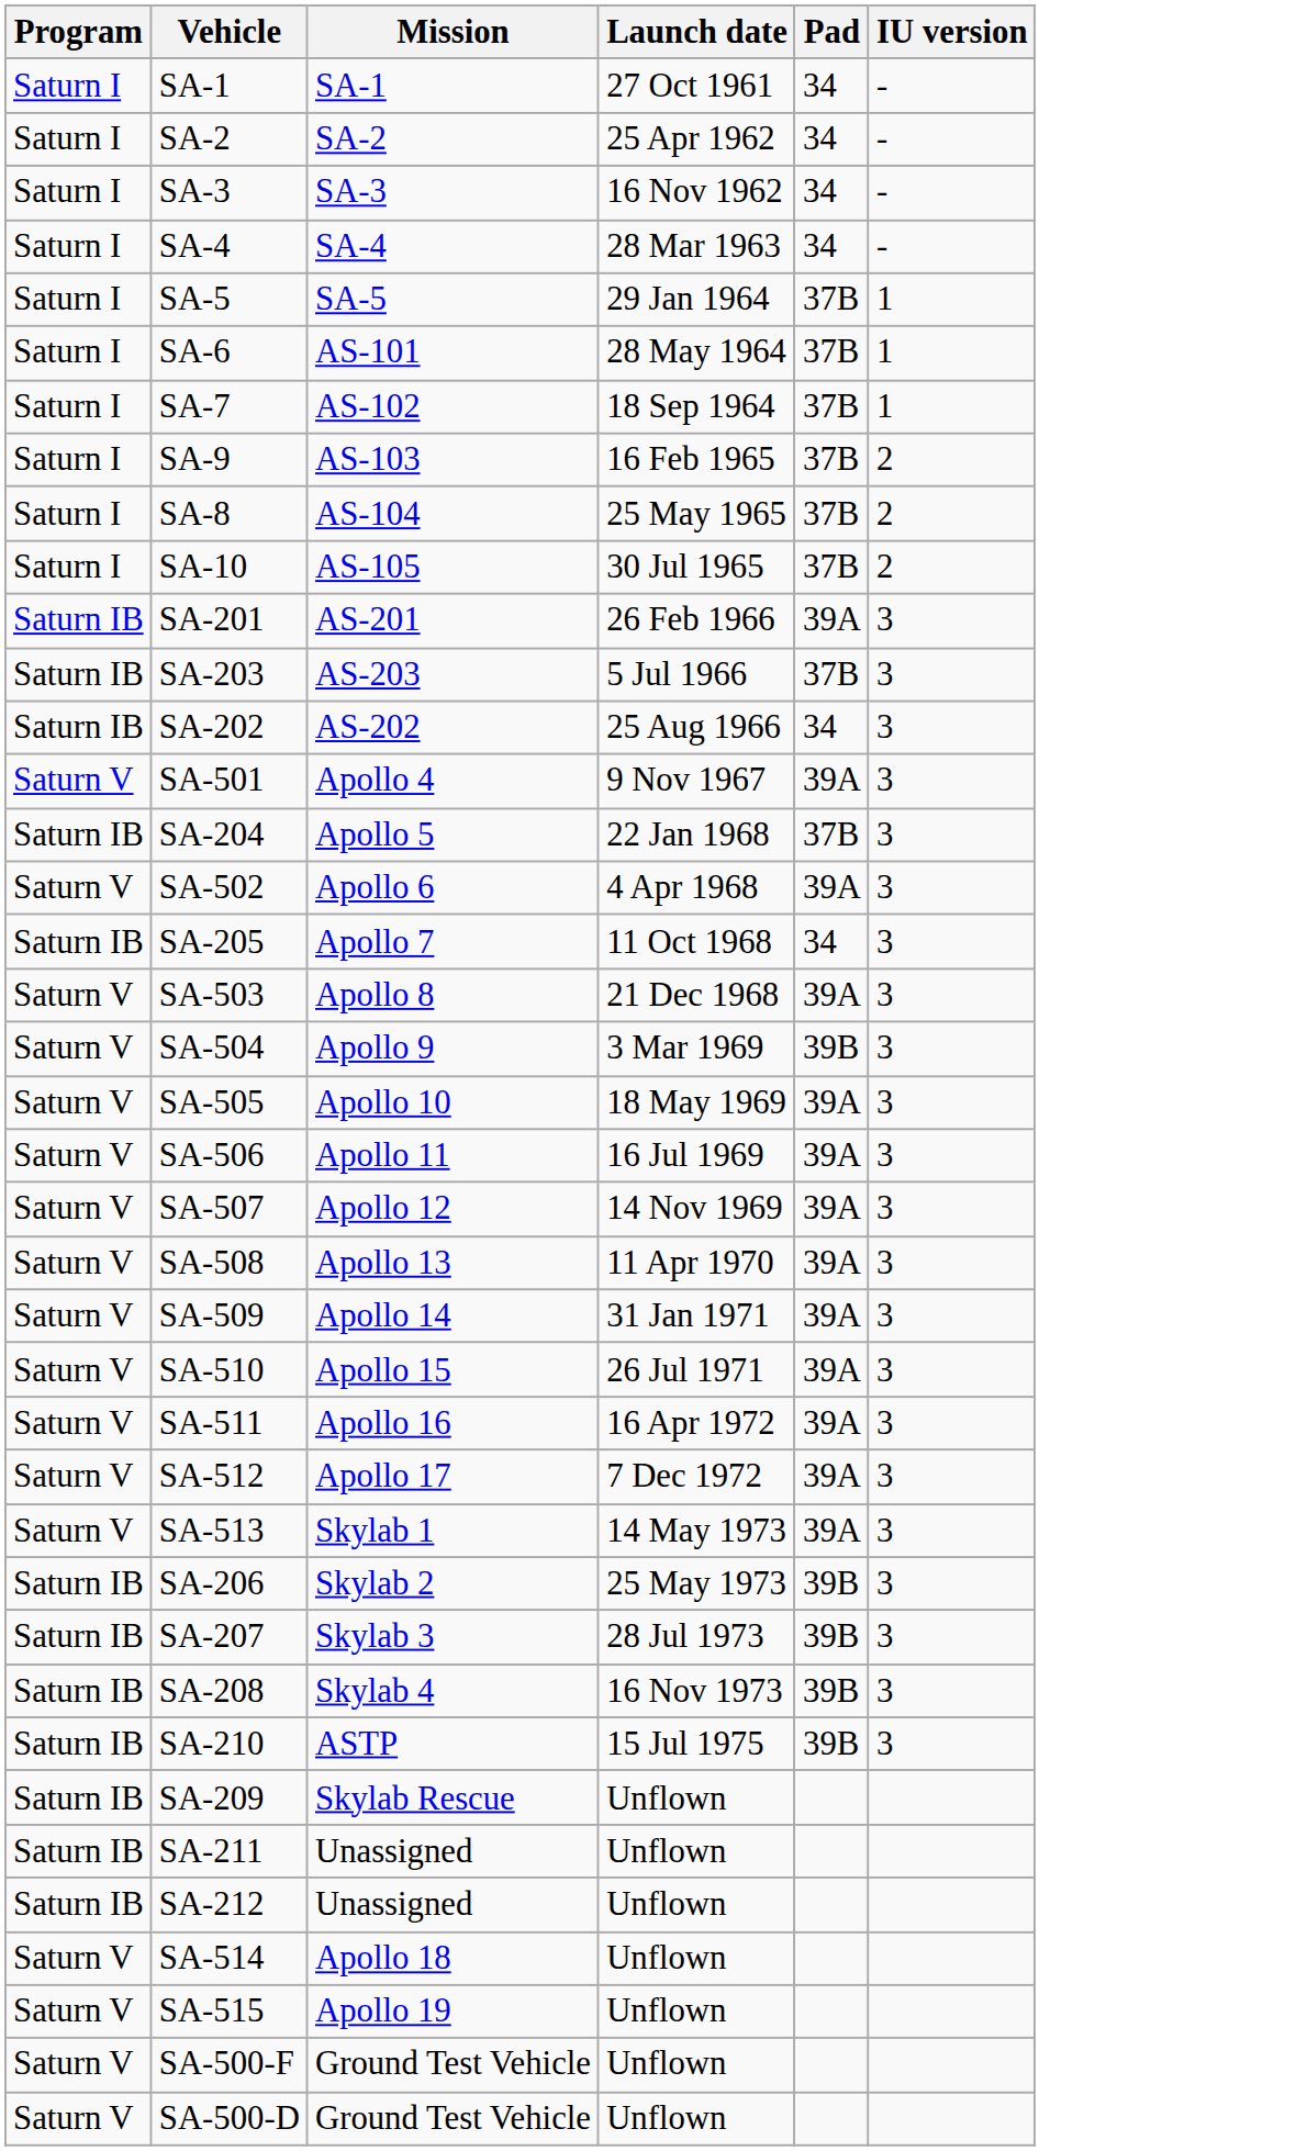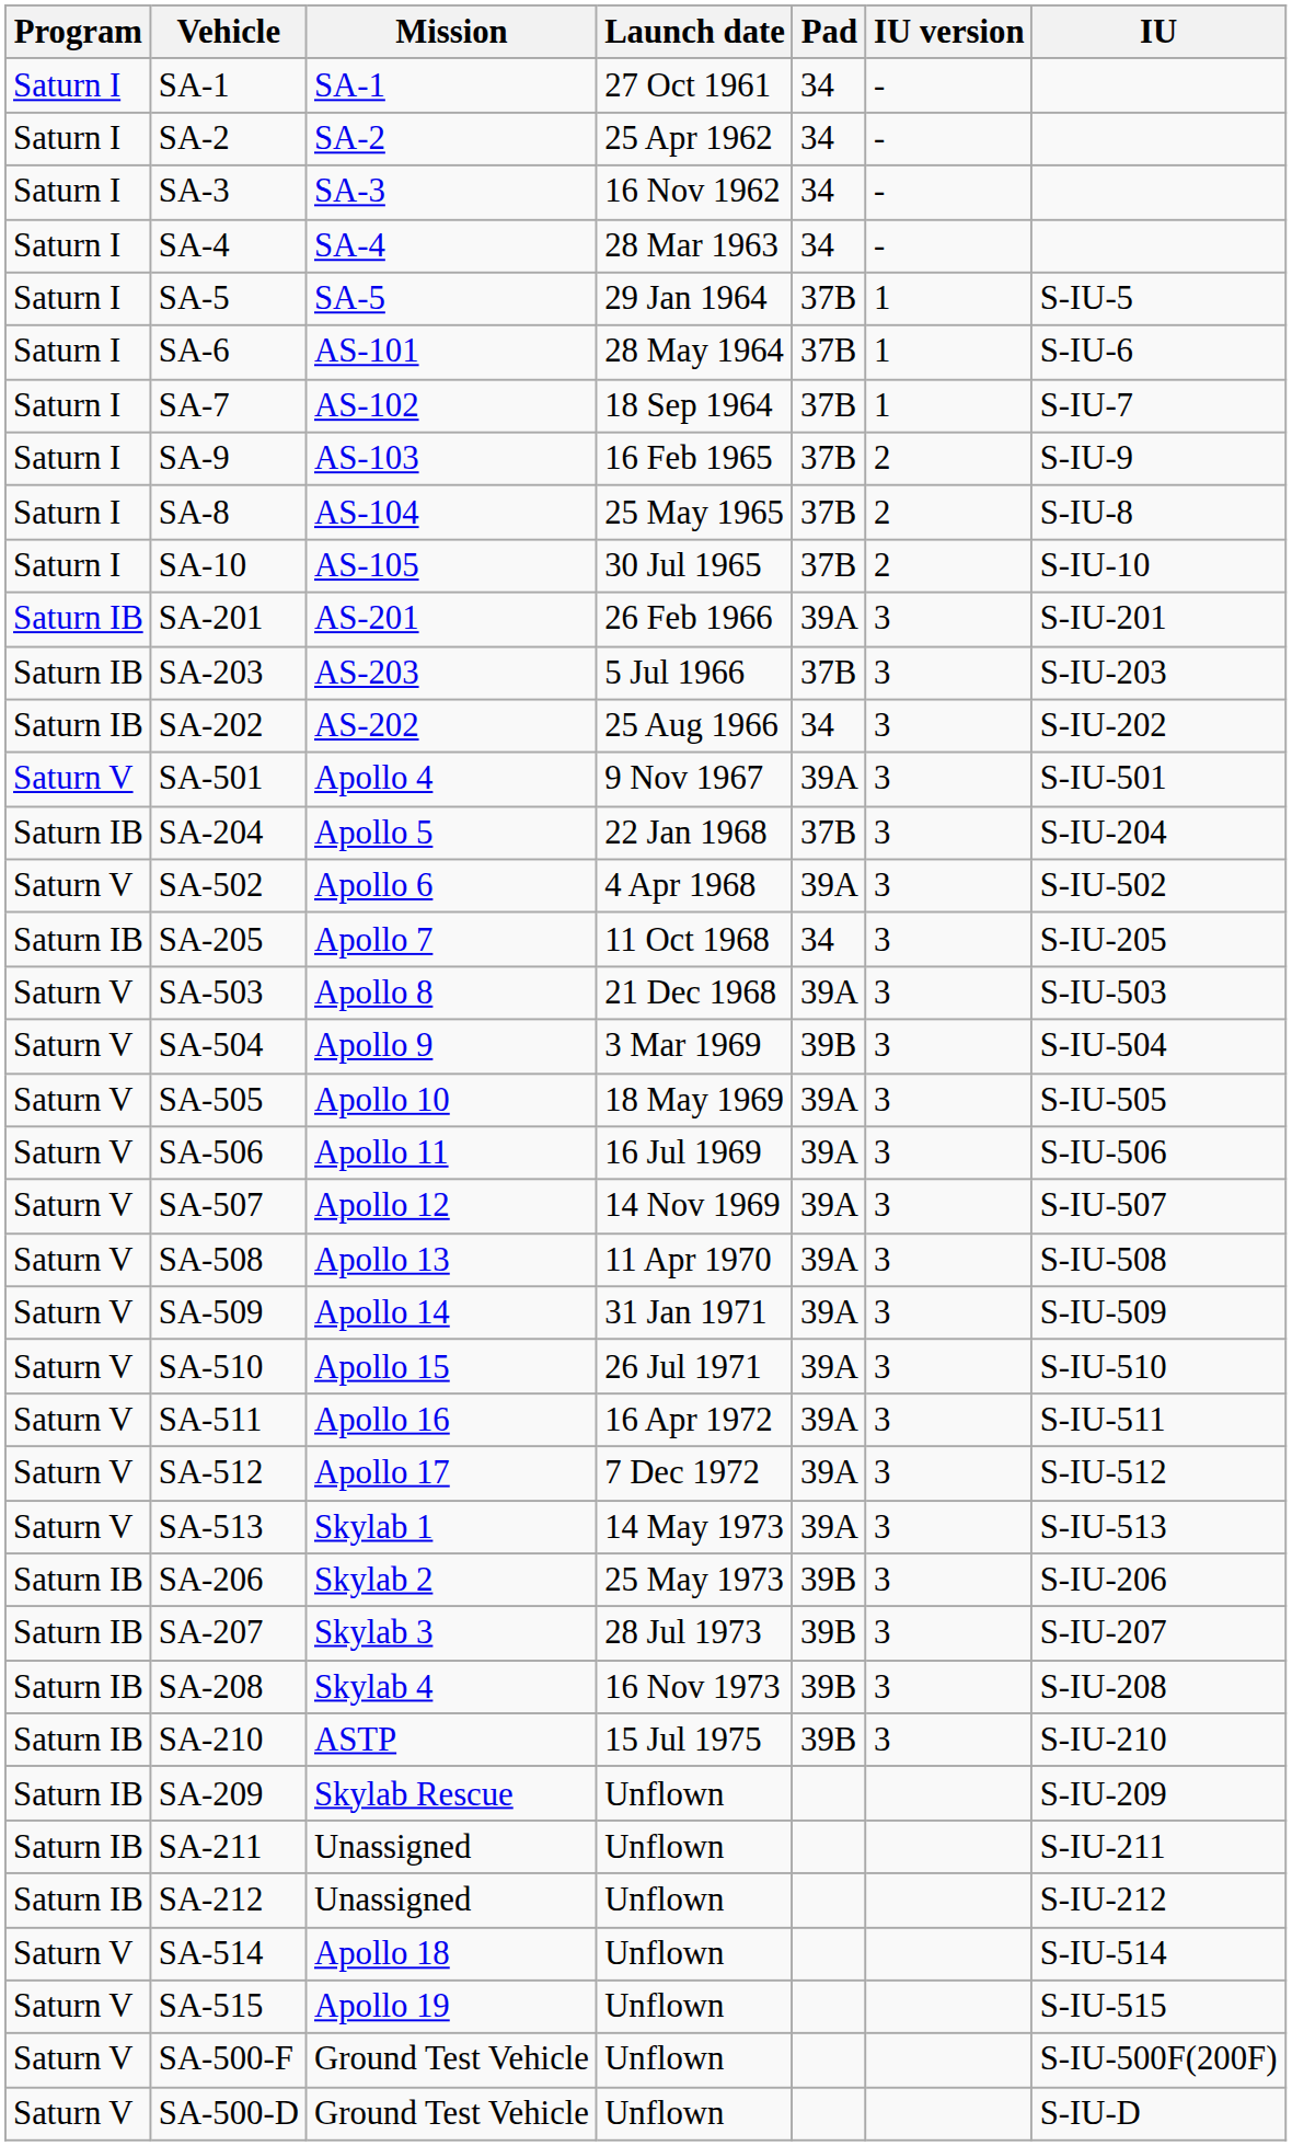 <table class="wikitable">
 <tr>
 <th>Program</th>
 <th>Vehicle</th>
 <th>Mission</th>
 <th>Launch date</th>
 <th>Pad</th>
 <th>IU version</th>
+<th>IU</th>
 </tr>
 <tr>
 <td><a href='#'>Saturn I</a></td>
 <td>SA-1</td>
 <td><a href='#'>SA-1</a></td>
 <td>27 Oct 1961</td>
 <td>34</td>
 <td>-</td>
+<td></td>
 </tr>
 <tr>
 <td>Saturn I</td>
 <td>SA-2</td>
 <td><a href='#'>SA-2</a></td>
 <td>25 Apr 1962</td>
 <td>34</td>
 <td>-</td>
+<td></td>
 </tr>
 <tr>
 <td>Saturn I</td>
 <td>SA-3</td>
 <td><a href='#'>SA-3</a></td>
 <td>16 Nov 1962</td>
 <td>34</td>
 <td>-</td>
+<td></td>
 </tr>
 <tr>
 <td>Saturn I</td>
 <td>SA-4</td>
 <td><a href='#'>SA-4</a></td>
 <td>28 Mar 1963</td>
 <td>34</td>
 <td>-</td>
+<td></td>
 </tr>
 <tr>
 <td>Saturn I</td>
 <td>SA-5</td>
 <td><a href='#'>SA-5</a></td>
 <td>29 Jan 1964</td>
 <td>37B</td>
 <td>1</td>
+<td>S-IU-5</td>
 </tr>
 <tr>
 <td>Saturn I</td>
 <td>SA-6</td>
 <td><a href='#'>AS-101</a></td>
 <td>28 May 1964</td>
 <td>37B</td>
 <td>1</td>
+<td>S-IU-6</td>
 </tr>
 <tr>
 <td>Saturn I</td>
 <td>SA-7</td>
 <td><a href='#'>AS-102</a></td>
 <td>18 Sep 1964</td>
 <td>37B</td>
 <td>1</td>
+<td>S-IU-7</td>
 </tr>
 <tr>
 <td>Saturn I</td>
 <td>SA-9</td>
 <td><a href='#'>AS-103</a></td>
 <td>16 Feb 1965</td>
 <td>37B</td>
 <td>2</td>
+<td>S-IU-9</td>
 </tr>
 <tr>
 <td>Saturn I</td>
 <td>SA-8</td>
 <td><a href='#'>AS-104</a></td>
 <td>25 May 1965</td>
 <td>37B</td>
 <td>2</td>
+<td>S-IU-8</td>
 </tr>
 <tr>
 <td>Saturn I</td>
 <td>SA-10</td>
 <td><a href='#'>AS-105</a></td>
 <td>30 Jul 1965</td>
 <td>37B</td>
 <td>2</td>
+<td>S-IU-10</td>
 </tr>
 <tr>
 <td><a href='#'>Saturn IB</a></td>
 <td>SA-201</td>
 <td><a href='#'>AS-201</a></td>
 <td>26 Feb 1966</td>
 <td>39A</td>
 <td>3</td>
+<td>S-IU-201</td>
 </tr>
 <tr>
 <td>Saturn IB</td>
 <td>SA-203</td>
 <td><a href='#'>AS-203</a></td>
 <td>5 Jul 1966</td>
 <td>37B</td>
 <td>3</td>
+<td>S-IU-203</td>
 </tr>
 <tr>
 <td>Saturn IB</td>
 <td>SA-202</td>
 <td><a href='#'>AS-202</a></td>
 <td>25 Aug 1966</td>
 <td>34</td>
 <td>3</td>
+<td>S-IU-202</td>
 </tr>
 <tr>
 <td><a href='#'>Saturn V</a></td>
 <td>SA-501</td>
 <td><a href='#'>Apollo 4</a></td>
 <td>9 Nov 1967</td>
 <td>39A</td>
 <td>3</td>
+<td>S-IU-501</td>
 </tr>
 <tr>
 <td>Saturn IB</td>
 <td>SA-204</td>
 <td><a href='#'>Apollo 5</a></td>
 <td>22 Jan 1968</td>
 <td>37B</td>
 <td>3</td>
+<td>S-IU-204</td>
 </tr>
 <tr>
 <td>Saturn V</td>
 <td>SA-502</td>
 <td><a href='#'>Apollo 6</a></td>
 <td>4 Apr 1968</td>
 <td>39A</td>
 <td>3</td>
+<td>S-IU-502</td>
 </tr>
 <tr>
 <td>Saturn IB</td>
 <td>SA-205</td>
 <td><a href='#'>Apollo 7</a></td>
 <td>11 Oct 1968</td>
 <td>34</td>
 <td>3</td>
+<td>S-IU-205</td>
 </tr>
 <tr>
 <td>Saturn V</td>
 <td>SA-503</td>
 <td><a href='#'>Apollo 8</a></td>
 <td>21 Dec 1968</td>
 <td>39A</td>
 <td>3</td>
+<td>S-IU-503</td>
 </tr>
 <tr>
 <td>Saturn V</td>
 <td>SA-504</td>
 <td><a href='#'>Apollo 9</a></td>
 <td>3 Mar 1969</td>
 <td>39B</td>
 <td>3</td>
+<td>S-IU-504</td>
 </tr>
 <tr>
 <td>Saturn V</td>
 <td>SA-505</td>
 <td><a href='#'>Apollo 10</a></td>
 <td>18 May 1969</td>
 <td>39A</td>
 <td>3</td>
+<td>S-IU-505</td>
 </tr>
 <tr>
 <td>Saturn V</td>
 <td>SA-506</td>
 <td><a href='#'>Apollo 11</a></td>
 <td>16 Jul 1969</td>
 <td>39A</td>
 <td>3</td>
+<td>S-IU-506</td>
 </tr>
 <tr>
 <td>Saturn V</td>
 <td>SA-507</td>
 <td><a href='#'>Apollo 12</a></td>
 <td>14 Nov 1969</td>
 <td>39A</td>
 <td>3</td>
+<td>S-IU-507</td>
 </tr>
 <tr>
 <td>Saturn V</td>
 <td>SA-508</td>
 <td><a href='#'>Apollo 13</a></td>
 <td>11 Apr 1970</td>
 <td>39A</td>
 <td>3</td>
+<td>S-IU-508</td>
 </tr>
 <tr>
 <td>Saturn V</td>
 <td>SA-509</td>
 <td><a href='#'>Apollo 14</a></td>
 <td>31 Jan 1971</td>
 <td>39A</td>
 <td>3</td>
+<td>S-IU-509</td>
 </tr>
 <tr>
 <td>Saturn V</td>
 <td>SA-510</td>
 <td><a href='#'>Apollo 15</a></td>
 <td>26 Jul 1971</td>
 <td>39A</td>
 <td>3</td>
+<td>S-IU-510</td>
 </tr>
 <tr>
 <td>Saturn V</td>
 <td>SA-511</td>
 <td><a href='#'>Apollo 16</a></td>
 <td>16 Apr 1972</td>
 <td>39A</td>
 <td>3</td>
+<td>S-IU-511</td>
 </tr>
 <tr>
 <td>Saturn V</td>
 <td>SA-512</td>
 <td><a href='#'>Apollo 17</a></td>
 <td>7 Dec 1972</td>
 <td>39A</td>
 <td>3</td>
+<td>S-IU-512</td>
 </tr>
 <tr>
 <td>Saturn V</td>
 <td>SA-513</td>
 <td><a href='#'>Skylab 1</a></td>
 <td>14 May 1973</td>
 <td>39A</td>
 <td>3</td>
+<td>S-IU-513</td>
 </tr>
 <tr>
 <td>Saturn IB</td>
 <td>SA-206</td>
 <td><a href='#'>Skylab 2</a></td>
 <td>25 May 1973</td>
 <td>39B</td>
 <td>3</td>
+<td>S-IU-206</td>
 </tr>
 <tr>
 <td>Saturn IB</td>
 <td>SA-207</td>
 <td><a href='#'>Skylab 3</a></td>
 <td>28 Jul 1973</td>
 <td>39B</td>
 <td>3</td>
+<td>S-IU-207</td>
 </tr>
 <tr>
 <td>Saturn IB</td>
 <td>SA-208</td>
 <td><a href='#'>Skylab 4</a></td>
 <td>16 Nov 1973</td>
 <td>39B</td>
 <td>3</td>
+<td>S-IU-208</td>
 </tr>
 <tr>
 <td>Saturn IB</td>
 <td>SA-210</td>
 <td><a href='#'>ASTP</a></td>
 <td>15 Jul 1975</td>
 <td>39B</td>
 <td>3</td>
+<td>S-IU-210</td>
 </tr>
 <tr>
 <td>Saturn IB</td>
 <td>SA-209</td>
 <td><a href='#'>Skylab Rescue</a></td>
 <td>Unflown</td>
 <td></td>
 <td></td>
+<td>S-IU-209</td>
 </tr>
 <tr>
 <td>Saturn IB</td>
 <td>SA-211</td>
 <td>Unassigned</td>
 <td>Unflown</td>
 <td></td>
 <td></td>
+<td>S-IU-211</td>
 </tr>
 <tr>
 <td>Saturn IB</td>
 <td>SA-212</td>
 <td>Unassigned</td>
 <td>Unflown</td>
 <td></td>
 <td></td>
+<td>S-IU-212</td>
 </tr>
 <tr>
 <td>Saturn V</td>
 <td>SA-514</td>
 <td><a href='#'>Apollo 18</a></td>
 <td>Unflown</td>
 <td></td>
 <td></td>
+<td>S-IU-514</td>
 </tr>
 <tr>
 <td>Saturn V</td>
 <td>SA-515</td>
 <td><a href='#'>Apollo 19</a></td>
 <td>Unflown</td>
 <td></td>
 <td></td>
+<td>S-IU-515</td>
 </tr>
 <tr>
 <td>Saturn V</td>
 <td>SA-500-F</td>
 <td>Ground Test Vehicle</td>
 <td>Unflown</td>
 <td></td>
 <td></td>
+<td>S-IU-500F(200F)</td>
 </tr>
 <tr>
 <td>Saturn V</td>
 <td>SA-500-D</td>
 <td>Ground Test Vehicle</td>
 <td>Unflown</td>
 <td></td>
 <td></td>
+<td>S-IU-D</td>
 </tr>
 </table>
